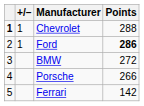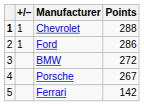 <table class="wikitable" style="font-size: 95%;">
 <tr>
 <th scope="col"></th>
 <th scope="col">+/–</th>
 <th scope="col">Manufacturer</th>
 <th scope="col">Points</th>
 </tr>
 <tr>
 <td align=center><strong>1</strong></td>
 <td align="left"> 1</td>
 <td> <a href='#'>Chevrolet</a></td>
 <td align=right>288</td>
 </tr>
 <tr>
 <td align=center>2</td>
 <td align="left"> 1</td>
 <td> <a href='#'>Ford</a></td>
-<td align=right><strong>286</strong></td>
+<td align=right>286</td>
 </tr>
 <tr>
 <td align=center>3</td>
 <td align="left"></td>
 <td> <a href='#'>BMW</a></td>
 <td align=right>272</td>
 </tr>
 <tr>
 <td align=center>4</td>
 <td align="left"></td>
 <td> <a href='#'>Porsche</a></td>
-<td align=right>266</td>
+<td align=right>267</td>
 </tr>
 <tr>
 <td align=center>5</td>
 <td align="left"></td>
 <td> <a href='#'>Ferrari</a></td>
 <td align=right>142</td>
 </tr>
 </table>
